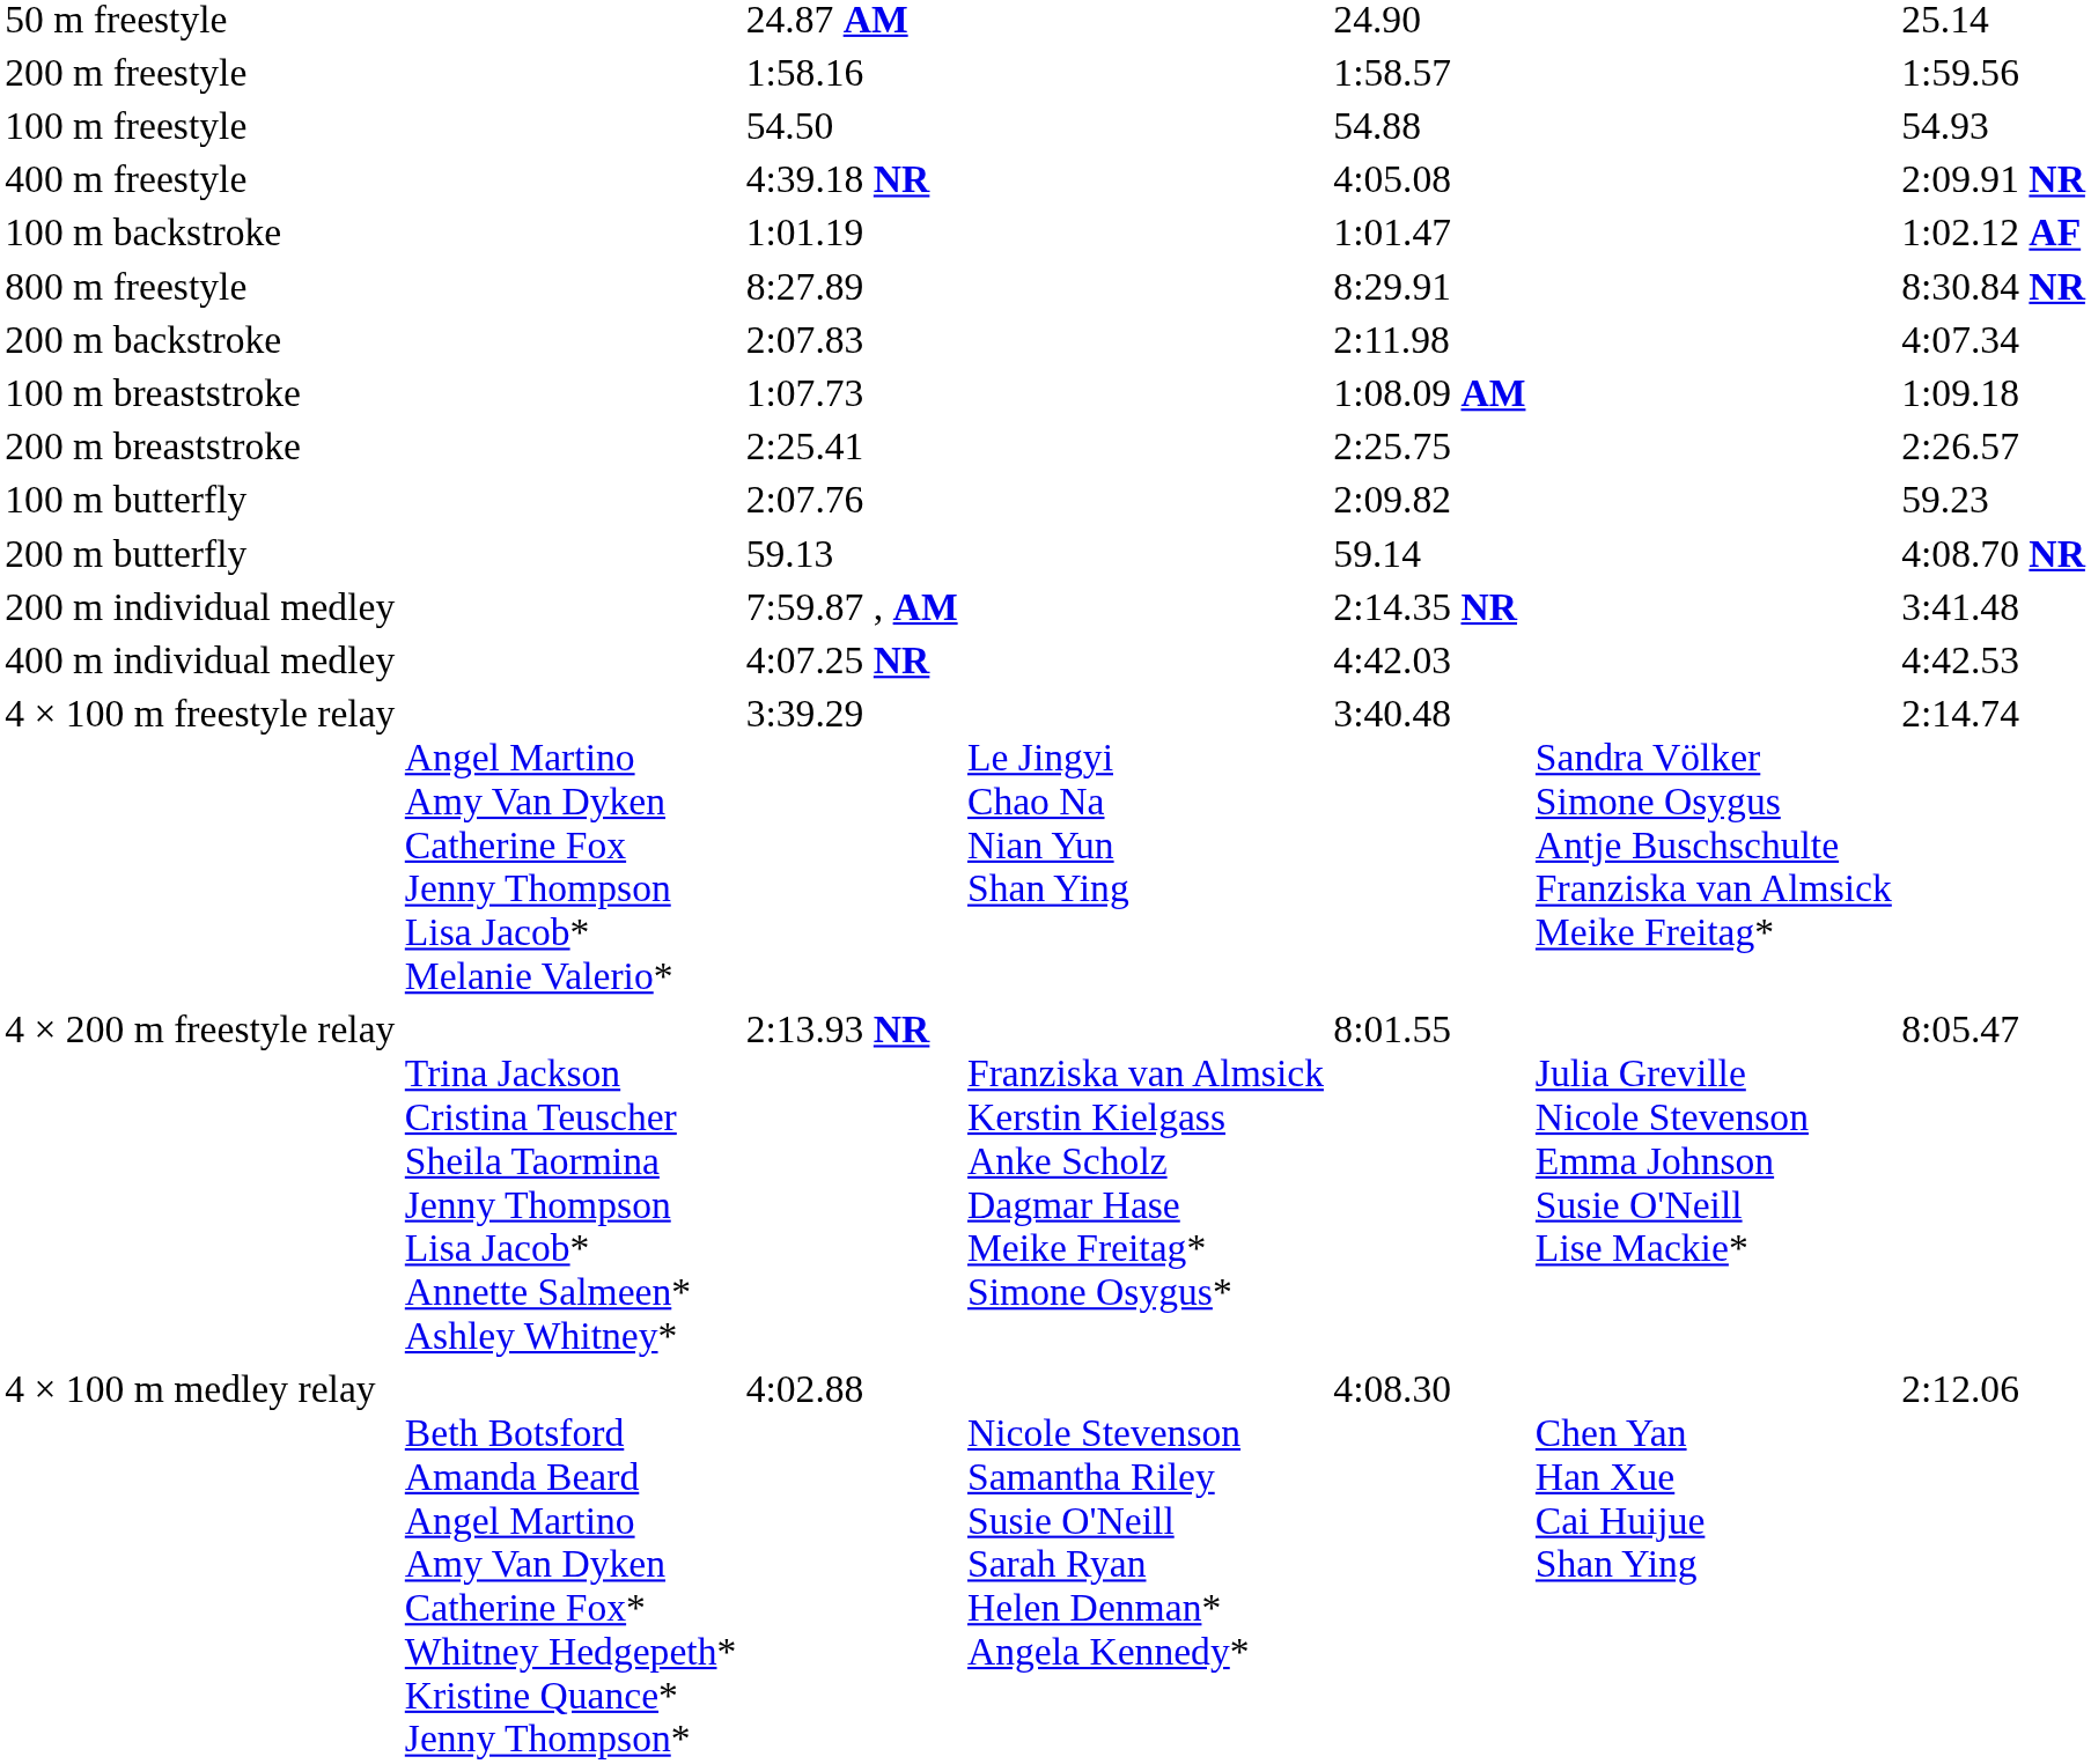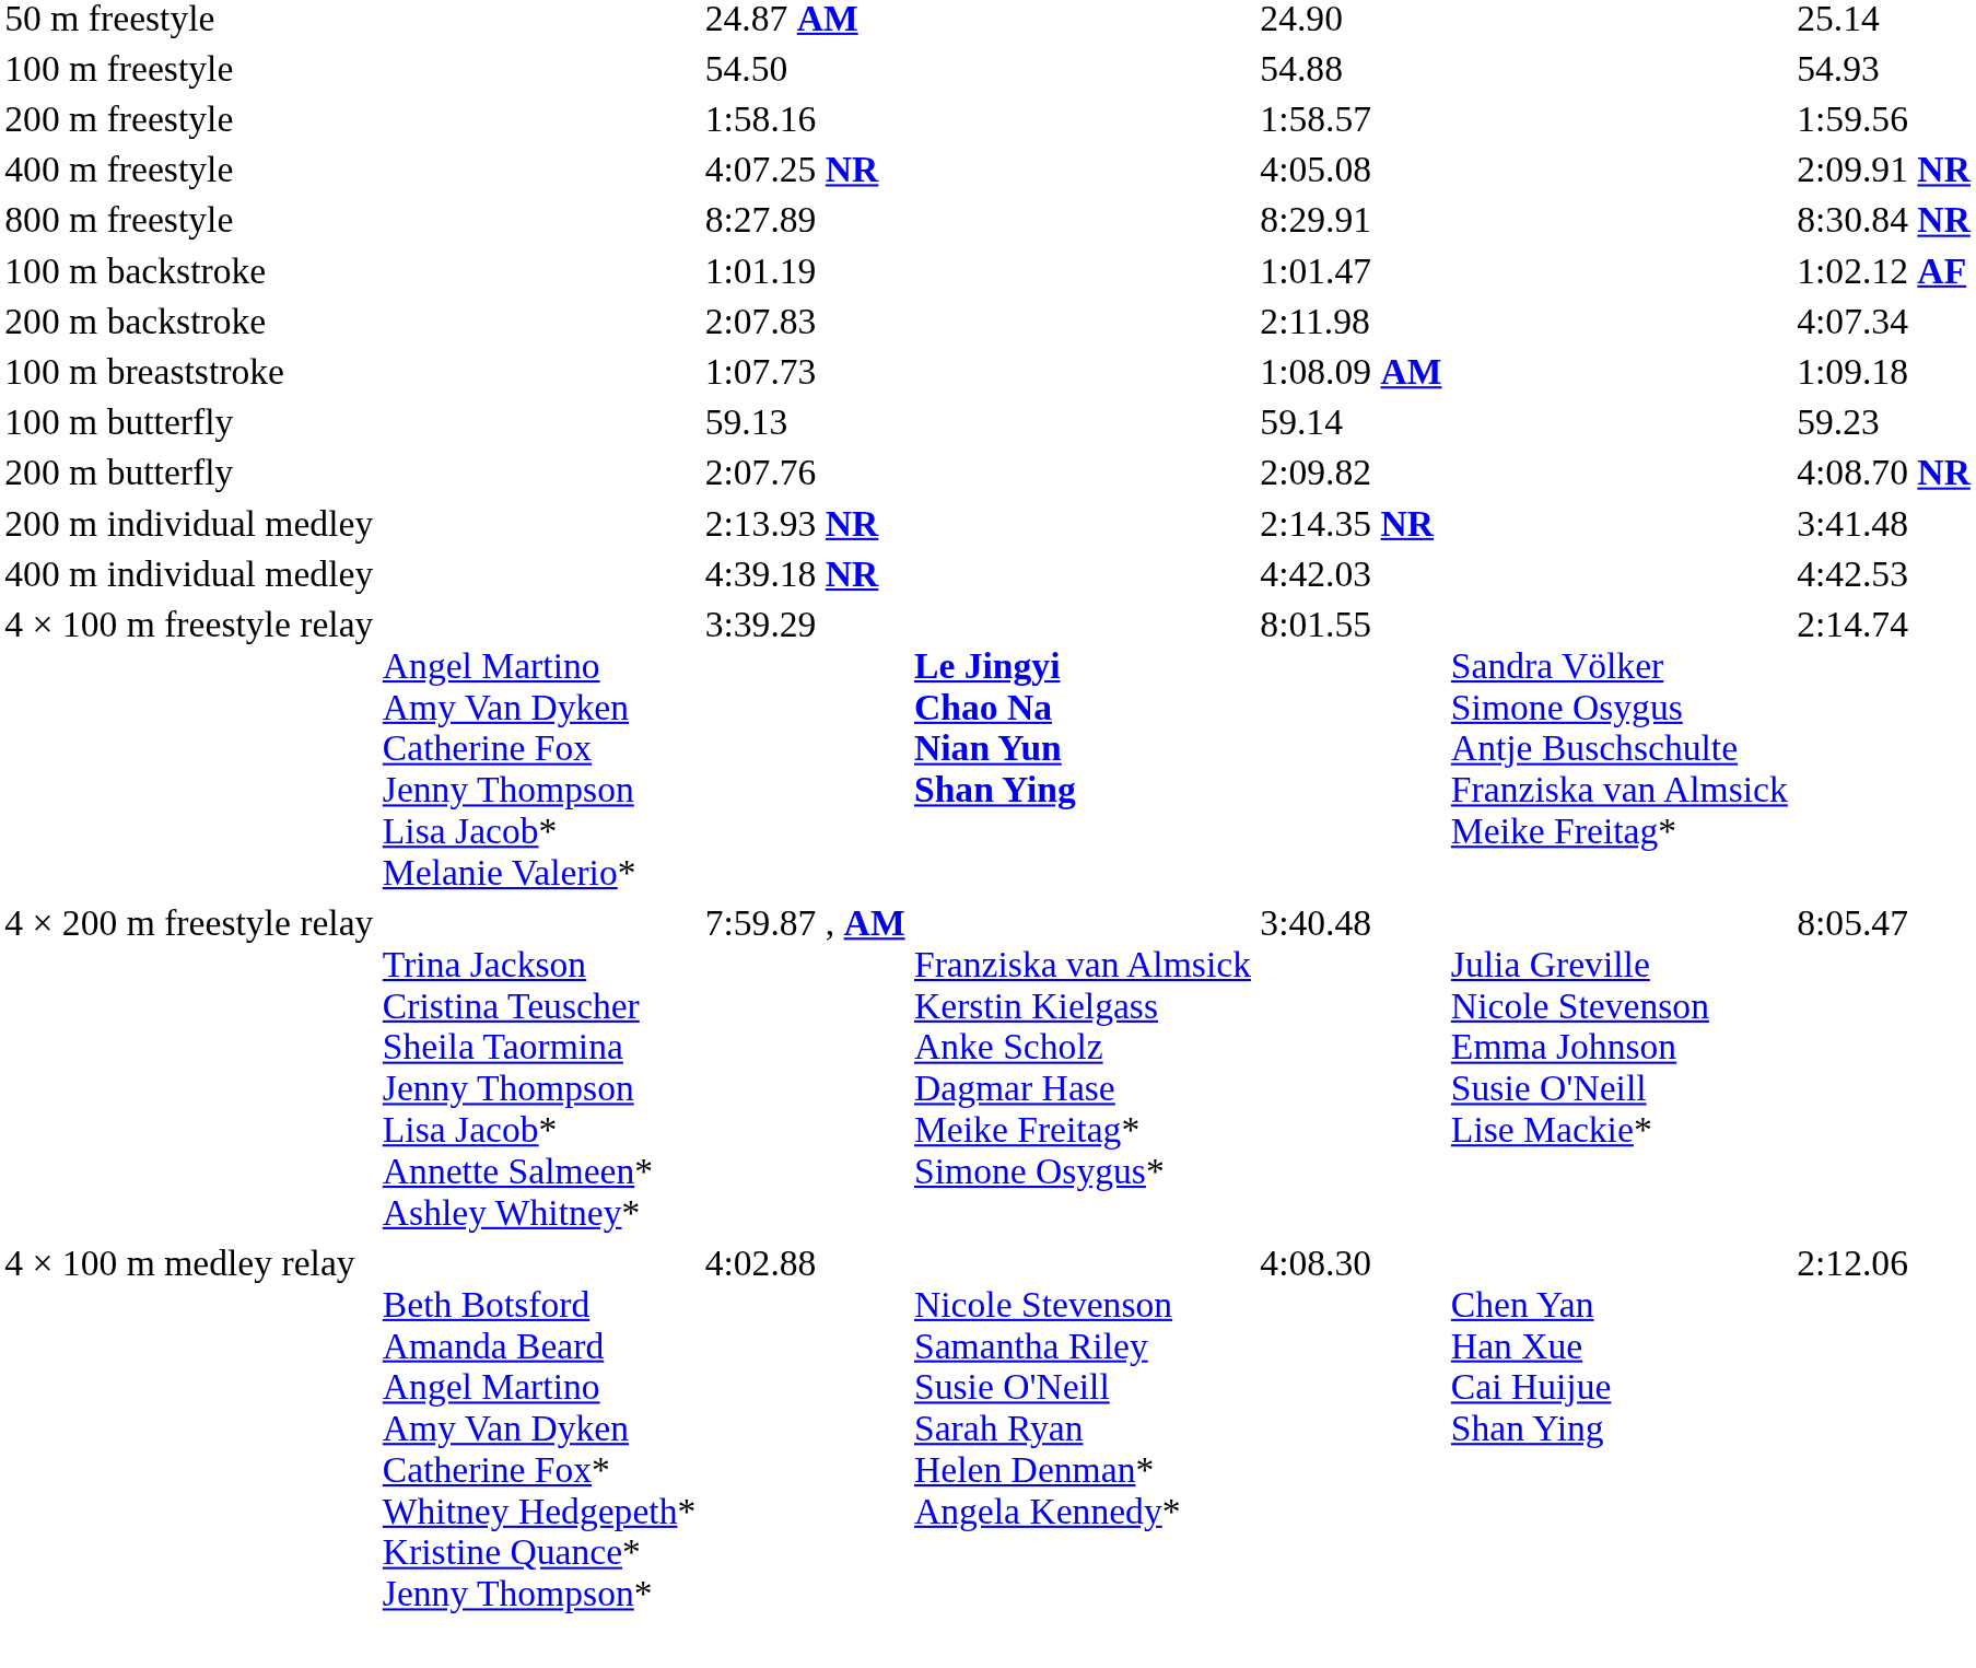 <table>
 <tr>
 <td>50 m freestyle <br> </td>
 <td></td>
 <td>24.87 <strong><a href='#'>AM</a></strong></td>
 <td></td>
 <td>24.90</td>
 <td></td>
 <td>25.14</td>
 </tr>
 <tr>
+<td>100 m freestyle <br> </td>
+<td></td>
+<td>54.50 </td>
+<td></td>
+<td>54.88</td>
+<td></td>
+<td>54.93</td>
+</tr>
+<tr>
 <td>200 m freestyle <br> </td>
 <td></td>
 <td>1:58.16</td>
 <td></td>
 <td>1:58.57</td>
 <td></td>
 <td>1:59.56</td>
 </tr>
 <tr>
-<td>100 m freestyle <br> </td>
-<td></td>
-<td>54.50 </td>
-<td></td>
-<td>54.88</td>
-<td></td>
-<td>54.93</td>
-</tr>
-<tr>
 <td>400 m freestyle <br> </td>
 <td></td>
-<td>4:39.18 <strong><a href='#'>NR</a></strong></td>
+<td>4:07.25 <strong><a href='#'>NR</a></strong></td>
 <td></td>
 <td>4:05.08</td>
 <td></td>
 <td>2:09.91 <strong><a href='#'>NR</a></strong></td>
+</tr>
+<tr>
+<td>800 m freestyle <br> </td>
+<td></td>
+<td>8:27.89</td>
+<td></td>
+<td>8:29.91</td>
+<td></td>
+<td>8:30.84 <strong><a href='#'>NR</a></strong></td>
 </tr>
 <tr>
 <td>100 m backstroke <br> </td>
 <td></td>
 <td>1:01.19</td>
 <td></td>
 <td>1:01.47</td>
 <td></td>
 <td>1:02.12 <strong><a href='#'>AF</a></strong></td>
-</tr>
-<tr>
-<td>800 m freestyle <br> </td>
-<td></td>
-<td>8:27.89</td>
-<td></td>
-<td>8:29.91</td>
-<td></td>
-<td>8:30.84 <strong><a href='#'>NR</a></strong></td>
 </tr>
 <tr>
 <td>200 m backstroke <br> </td>
 <td></td>
 <td>2:07.83</td>
 <td></td>
 <td>2:11.98</td>
 <td></td>
 <td>4:07.34</td>
 </tr>
 <tr>
 <td>100 m breaststroke <br> </td>
 <td></td>
 <td>1:07.73</td>
 <td></td>
 <td>1:08.09 <strong><a href='#'>AM</a></strong></td>
 <td></td>
 <td>1:09.18</td>
 </tr>
 <tr>
-<td>200 m breaststroke <br> </td>
-<td></td>
-<td>2:25.41 </td>
-<td></td>
-<td>2:25.75</td>
-<td></td>
-<td>2:26.57</td>
-</tr>
-<tr>
 <td>100 m butterfly <br> </td>
 <td></td>
-<td>2:07.76</td>
+<td>59.13</td>
 <td></td>
-<td>2:09.82</td>
+<td>59.14</td>
 <td></td>
 <td>59.23</td>
 </tr>
 <tr>
 <td>200 m butterfly <br> </td>
 <td></td>
-<td>59.13</td>
+<td>2:07.76</td>
 <td></td>
-<td>59.14</td>
+<td>2:09.82</td>
 <td></td>
 <td>4:08.70 <strong><a href='#'>NR</a></strong></td>
 </tr>
 <tr>
 <td>200 m individual medley <br> </td>
 <td></td>
-<td>7:59.87 , <strong><a href='#'>AM</a></strong></td>
+<td>2:13.93 <strong><a href='#'>NR</a></strong></td>
 <td></td>
 <td>2:14.35 <strong><a href='#'>NR</a></strong></td>
 <td></td>
 <td>3:41.48</td>
 </tr>
 <tr>
 <td>400 m individual medley <br> </td>
 <td></td>
-<td>4:07.25 <strong><a href='#'>NR</a></strong></td>
+<td>4:39.18 <strong><a href='#'>NR</a></strong></td>
 <td></td>
 <td>4:42.03</td>
 <td></td>
 <td>4:42.53</td>
 </tr>
 <tr valign="top">
 <td>4 × 100 m freestyle relay <br> </td>
 <td valign=top><br> <a href='#'>Angel Martino</a><br> <a href='#'>Amy Van Dyken</a><br> <a href='#'>Catherine Fox</a><br> <a href='#'>Jenny Thompson</a><br><a href='#'>Lisa Jacob</a>*<br><a href='#'>Melanie Valerio</a>*</td>
 <td>3:39.29 </td>
-<td valign=top><br> <a href='#'>Le Jingyi</a><br> <a href='#'>Chao Na</a><br> <a href='#'>Nian Yun</a><br> <a href='#'>Shan Ying</a></td>
-<td>3:40.48</td>
+<td valign=top><strong><br> <a href='#'>Le Jingyi</a><br> <a href='#'>Chao Na</a><br> <a href='#'>Nian Yun</a><br> <a href='#'>Shan Ying</a></strong></td>
+<td>8:01.55</td>
 <td valign=top><br> <a href='#'>Sandra Völker</a><br> <a href='#'>Simone Osygus</a><br> <a href='#'>Antje Buschschulte</a><br> <a href='#'>Franziska van Almsick</a><br><a href='#'>Meike Freitag</a>*</td>
 <td>2:14.74</td>
 </tr>
 <tr valign="top">
 <td>4 × 200 m freestyle relay <br> </td>
 <td valign=top><br> <a href='#'>Trina Jackson</a><br> <a href='#'>Cristina Teuscher</a><br> <a href='#'>Sheila Taormina</a><br> <a href='#'>Jenny Thompson</a><br><a href='#'>Lisa Jacob</a>*<br><a href='#'>Annette Salmeen</a>*<br><a href='#'>Ashley Whitney</a>*</td>
-<td>2:13.93 <strong><a href='#'>NR</a></strong></td>
+<td>7:59.87 , <strong><a href='#'>AM</a></strong></td>
 <td valign=top><br> <a href='#'>Franziska van Almsick</a><br> <a href='#'>Kerstin Kielgass</a><br> <a href='#'>Anke Scholz</a><br> <a href='#'>Dagmar Hase</a><br><a href='#'>Meike Freitag</a>*<br><a href='#'>Simone Osygus</a>*</td>
-<td>8:01.55</td>
+<td>3:40.48</td>
 <td valign=top><br> <a href='#'>Julia Greville</a><br> <a href='#'>Nicole Stevenson</a><br> <a href='#'>Emma Johnson</a><br> <a href='#'>Susie O'Neill</a><br><a href='#'>Lise Mackie</a>*</td>
 <td>8:05.47</td>
 </tr>
 <tr valign="top">
 <td>4 × 100 m medley relay <br> </td>
 <td valign=top><br> <a href='#'>Beth Botsford</a><br> <a href='#'>Amanda Beard</a><br> <a href='#'>Angel Martino</a><br> <a href='#'>Amy Van Dyken</a><br><a href='#'>Catherine Fox</a>*<br><a href='#'>Whitney Hedgepeth</a>*<br><a href='#'>Kristine Quance</a>*<br><a href='#'>Jenny Thompson</a>*</td>
 <td>4:02.88</td>
 <td valign=top><br> <a href='#'>Nicole Stevenson</a><br> <a href='#'>Samantha Riley</a><br> <a href='#'>Susie O'Neill</a><br> <a href='#'>Sarah Ryan</a><br><a href='#'>Helen Denman</a>*<br><a href='#'>Angela Kennedy</a>*</td>
 <td>4:08.30</td>
 <td valign=top><br> <a href='#'>Chen Yan</a><br> <a href='#'>Han Xue</a><br> <a href='#'>Cai Huijue</a><br> <a href='#'>Shan Ying</a></td>
 <td>2:12.06</td>
 </tr>
 </table>
